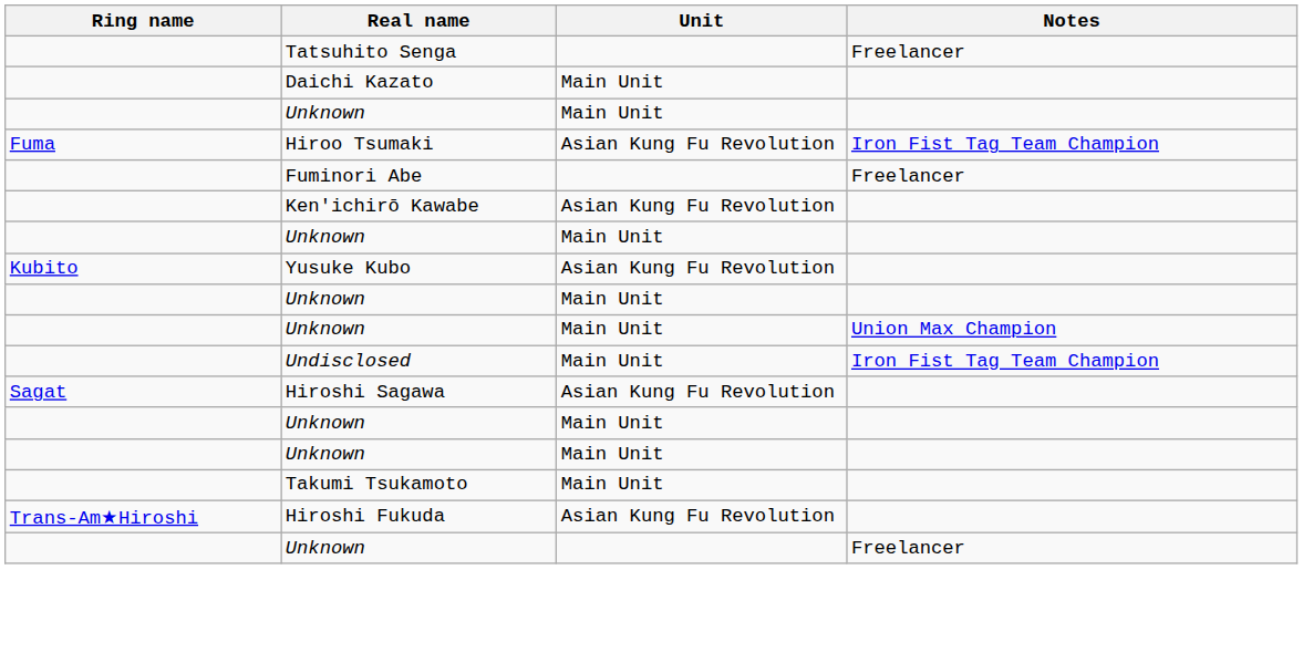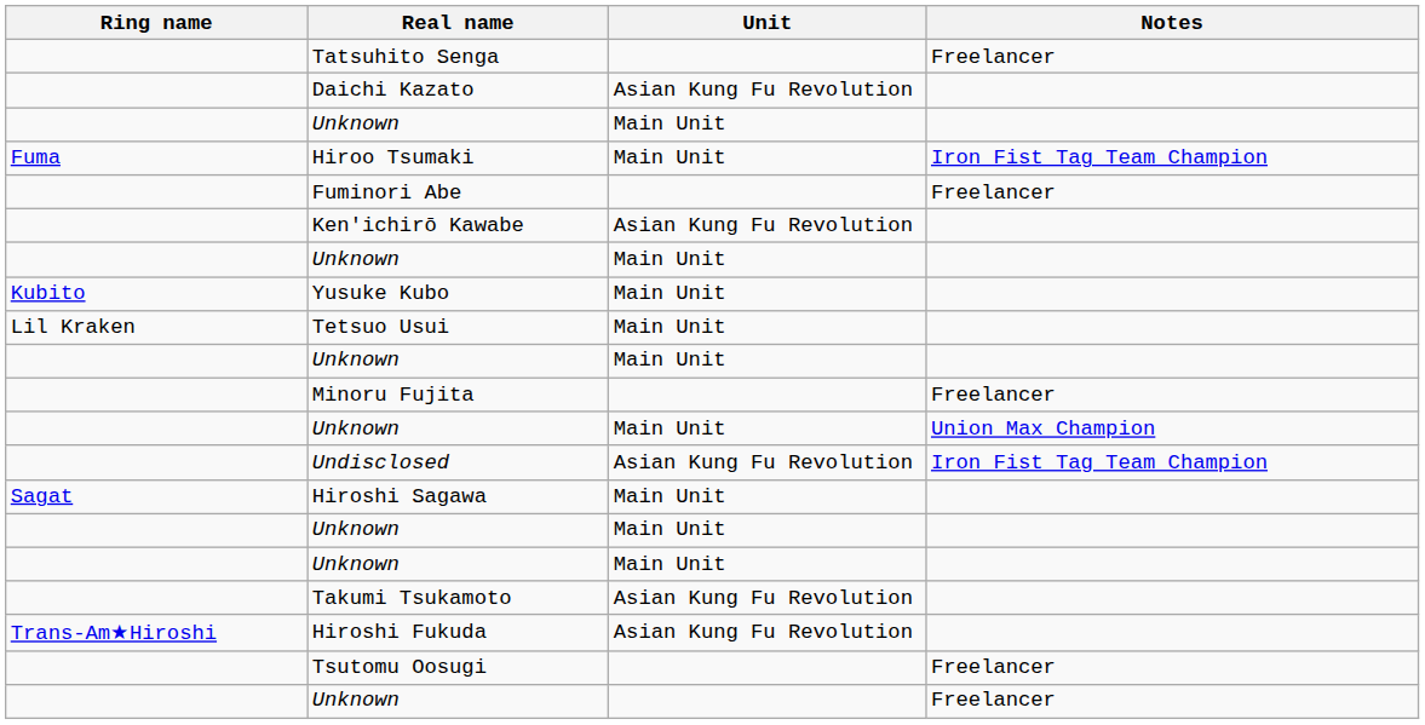 <table class="wikitable sortable" align="left center" width="70%">
 <tr>
 <th width="19%">Ring name</th>
 <th width="19%">Real name</th>
 <th width="20%">Unit </th>
 <th width="31%">Notes</th>
 </tr>
 <tr>
 <td></td>
 <td>Tatsuhito Senga</td>
 <td></td>
 <td>Freelancer</td>
 </tr>
 <tr>
 <td></td>
 <td>Daichi Kazato</td>
-<td>Main Unit</td>
+<td>Asian Kung Fu Revolution</td>
 <td></td>
 </tr>
 <tr>
 <td></td>
 <td><em>Unknown</em></td>
 <td>Main Unit</td>
 <td></td>
 </tr>
 <tr>
 <td><a href='#'>Fuma</a></td>
 <td>Hiroo Tsumaki</td>
-<td>Asian Kung Fu Revolution</td>
+<td>Main Unit</td>
 <td><a href='#'>Iron Fist Tag Team Champion</a></td>
 </tr>
 <tr>
 <td></td>
 <td>Fuminori Abe</td>
 <td></td>
 <td>Freelancer</td>
 </tr>
 <tr>
 <td></td>
 <td>Ken'ichirō Kawabe</td>
 <td>Asian Kung Fu Revolution</td>
 </tr>
 <tr>
 <td></td>
 <td><em>Unknown</em></td>
 <td>Main Unit</td>
 <td></td>
 </tr>
 <tr>
 <td><a href='#'>Kubito</a></td>
 <td>Yusuke Kubo</td>
-<td>Asian Kung Fu Revolution</td>
+<td>Main Unit</td>
+<td></td>
+</tr>
+<tr>
+<td>Lil Kraken</td>
+<td>Tetsuo Usui</td>
+<td>Main Unit</td>
 <td></td>
 </tr>
 <tr>
 <td></td>
 <td><em>Unknown</em></td>
 <td>Main Unit</td>
 <td></td>
 </tr>
 <tr>
 <td></td>
+<td>Minoru Fujita</td>
+<td></td>
+<td>Freelancer</td>
+</tr>
+<tr>
+<td></td>
 <td><em>Unknown</em></td>
 <td>Main Unit</td>
 <td><a href='#'>Union Max Champion</a></td>
 </tr>
 <tr>
 <td></td>
 <td><em>Undisclosed</em></td>
-<td>Main Unit</td>
+<td>Asian Kung Fu Revolution</td>
 <td><a href='#'>Iron Fist Tag Team Champion</a></td>
 </tr>
 <tr>
 <td><a href='#'>Sagat</a></td>
 <td>Hiroshi Sagawa</td>
-<td>Asian Kung Fu Revolution</td>
+<td>Main Unit</td>
 <td></td>
 </tr>
 <tr>
 <td></td>
 <td><em>Unknown</em></td>
 <td>Main Unit</td>
 <td></td>
 </tr>
 <tr>
 <td></td>
 <td><em>Unknown</em></td>
 <td>Main Unit</td>
 <td></td>
 </tr>
 <tr>
 <td></td>
 <td>Takumi Tsukamoto</td>
-<td>Main Unit</td>
+<td>Asian Kung Fu Revolution</td>
 <td></td>
 </tr>
 <tr>
 <td><a href='#'>Trans-Am★Hiroshi</a></td>
 <td>Hiroshi Fukuda</td>
 <td>Asian Kung Fu Revolution</td>
 <td></td>
 </tr>
 <tr>
 <td></td>
+<td>Tsutomu Oosugi</td>
+<td></td>
+<td>Freelancer</td>
+</tr>
+<tr>
+<td></td>
 <td><em>Unknown</em></td>
 <td></td>
 <td>Freelancer</td>
 </tr>
 </table>
